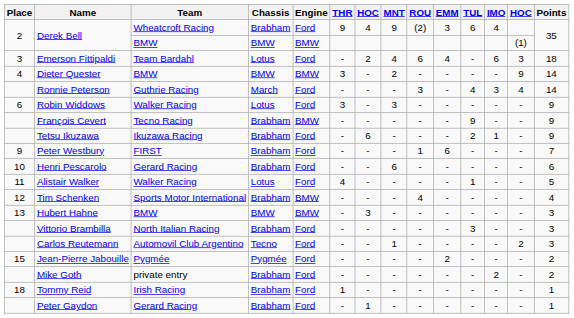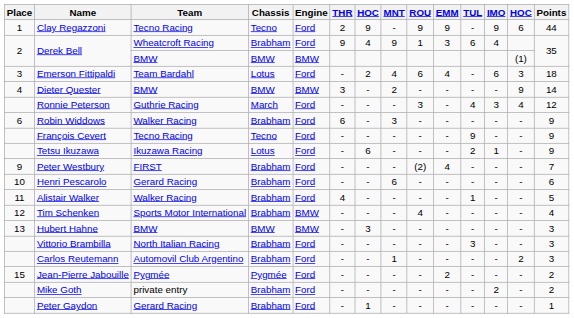 <table class="wikitable" style="font-size: 85%; text-align:center">
 <tr>
 <th>Place</th>
 <th>Name</th>
 <th>Team</th>
 <th>Chassis</th>
 <th>Engine</th>
 <th><a href='#'>THR</a><br></th>
 <th><a href='#'>HOC</a><br></th>
 <th><a href='#'>MNT</a><br></th>
 <th><a href='#'>ROU</a><br></th>
 <th><a href='#'>EMM</a><br></th>
 <th><a href='#'>TUL</a><br></th>
 <th><a href='#'>IMO</a><br></th>
 <th><a href='#'>HOC</a><br></th>
 <th>Points</th>
 </tr>
 <tr>
+<td>1</td>
+<td align="left"> <a href='#'>Clay Regazzoni</a></td>
+<td align="left"><a href='#'>Tecno Racing</a></td>
+<td align="left"><a href='#'>Tecno</a></td>
+<td align="left"><a href='#'>Ford</a></td>
+<td>2</td>
+<td>9</td>
+<td>-</td>
+<td>9</td>
+<td>9</td>
+<td>-</td>
+<td>9</td>
+<td>6</td>
+<td>44</td>
+</tr>
+<tr>
 <td rowspan=2>2</td>
 <td rowspan=2 align="left"> <a href='#'>Derek Bell</a></td>
 <td align="left"><a href='#'>Wheatcroft Racing</a></td>
 <td align="left"><a href='#'>Brabham</a></td>
 <td align="left"><a href='#'>Ford</a></td>
 <td>9</td>
 <td>4</td>
 <td>9</td>
-<td>(2)</td>
+<td>1</td>
 <td>3</td>
 <td>6</td>
 <td>4</td>
 <td></td>
 <td rowspan=2>35</td>
 </tr>
 <tr>
 <td align="left"><a href='#'>BMW</a></td>
 <td align="left"><a href='#'>BMW</a></td>
 <td align="left"><a href='#'>BMW</a></td>
 <td></td>
 <td></td>
 <td></td>
 <td></td>
 <td></td>
 <td></td>
 <td></td>
 <td>(1)</td>
 </tr>
 <tr>
 <td>3</td>
 <td align="left"> <a href='#'>Emerson Fittipaldi</a></td>
 <td align="left"><a href='#'>Team Bardahl</a></td>
 <td align="left"><a href='#'>Lotus</a></td>
 <td align="left"><a href='#'>Ford</a></td>
 <td>-</td>
 <td>2</td>
 <td>4</td>
 <td>6</td>
 <td>4</td>
 <td>-</td>
 <td>6</td>
 <td>3</td>
 <td>18</td>
 </tr>
 <tr>
 <td>4</td>
 <td align="left"> <a href='#'>Dieter Quester</a></td>
 <td align="left"><a href='#'>BMW</a></td>
 <td align="left"><a href='#'>BMW</a></td>
 <td align="left"><a href='#'>BMW</a></td>
 <td>3</td>
 <td>-</td>
 <td>2</td>
 <td>-</td>
 <td>-</td>
 <td>-</td>
 <td>-</td>
 <td>9</td>
 <td>14</td>
 </tr>
 <tr>
 <td></td>
 <td align="left"> <a href='#'>Ronnie Peterson</a></td>
 <td align="left"><a href='#'>Guthrie Racing</a></td>
 <td align="left"><a href='#'>March</a></td>
 <td align="left"><a href='#'>Ford</a></td>
 <td>-</td>
 <td>-</td>
 <td>-</td>
 <td>3</td>
 <td>-</td>
 <td>4</td>
 <td>3</td>
 <td>4</td>
-<td>14</td>
+<td>12</td>
 </tr>
 <tr>
 <td>6</td>
 <td align="left"> <a href='#'>Robin Widdows</a></td>
 <td align="left"><a href='#'>Walker Racing</a></td>
-<td align="left"><a href='#'>Lotus</a></td>
+<td align="left"><a href='#'>Brabham</a></td>
 <td align="left"><a href='#'>Ford</a></td>
-<td>3</td>
+<td>6</td>
 <td>-</td>
 <td>3</td>
 <td>-</td>
 <td>-</td>
 <td>-</td>
 <td>-</td>
 <td>-</td>
 <td>9</td>
 </tr>
 <tr>
 <td></td>
 <td align="left"> <a href='#'>François Cevert</a></td>
 <td align="left"><a href='#'>Tecno Racing</a></td>
-<td align="left"><a href='#'>Brabham</a></td>
-<td align="left"><a href='#'>BMW</a></td>
+<td align="left"><a href='#'>Tecno</a></td>
+<td align="left"><a href='#'>Ford</a></td>
 <td>-</td>
 <td>-</td>
 <td>-</td>
 <td>-</td>
 <td>-</td>
 <td>9</td>
 <td>-</td>
 <td>-</td>
 <td>9</td>
 </tr>
 <tr>
 <td></td>
 <td align="left"> <a href='#'>Tetsu Ikuzawa</a></td>
 <td align="left"><a href='#'>Ikuzawa Racing</a></td>
-<td align="left"><a href='#'>Brabham</a></td>
+<td align="left"><a href='#'>Lotus</a></td>
 <td align="left"><a href='#'>Ford</a></td>
 <td>-</td>
 <td>6</td>
 <td>-</td>
 <td>-</td>
 <td>-</td>
 <td>2</td>
 <td>1</td>
 <td>-</td>
 <td>9</td>
 </tr>
 <tr>
 <td>9</td>
 <td align="left"> <a href='#'>Peter Westbury</a></td>
 <td align="left"><a href='#'>FIRST</a></td>
 <td align="left"><a href='#'>Brabham</a></td>
 <td align="left"><a href='#'>Ford</a></td>
 <td>-</td>
 <td>-</td>
 <td>-</td>
-<td>1</td>
-<td>6</td>
+<td>(2)</td>
+<td>4</td>
 <td>-</td>
 <td>-</td>
 <td>-</td>
 <td>7</td>
 </tr>
 <tr>
 <td>10</td>
 <td align="left"> <a href='#'>Henri Pescarolo</a></td>
 <td align="left"><a href='#'>Gerard Racing</a></td>
 <td align="left"><a href='#'>Brabham</a></td>
 <td align="left"><a href='#'>Ford</a></td>
 <td>-</td>
 <td>-</td>
 <td>6</td>
 <td>-</td>
 <td>-</td>
 <td>-</td>
 <td>-</td>
 <td>-</td>
 <td>6</td>
 </tr>
 <tr>
 <td>11</td>
 <td align="left"> <a href='#'>Alistair Walker</a></td>
 <td align="left"><a href='#'>Walker Racing</a></td>
-<td align="left"><a href='#'>Lotus</a></td>
+<td align="left"><a href='#'>Brabham</a></td>
 <td align="left"><a href='#'>Ford</a></td>
 <td>4</td>
 <td>-</td>
 <td>-</td>
 <td>-</td>
 <td>-</td>
 <td>1</td>
 <td>-</td>
 <td>-</td>
 <td>5</td>
 </tr>
 <tr>
 <td>12</td>
 <td align="left"> <a href='#'>Tim Schenken</a></td>
 <td align="left"><a href='#'>Sports Motor International</a></td>
 <td align="left"><a href='#'>Brabham</a></td>
 <td align="left"><a href='#'>BMW</a></td>
 <td>-</td>
 <td>-</td>
 <td>-</td>
 <td>4</td>
 <td>-</td>
 <td>-</td>
 <td>-</td>
 <td>-</td>
 <td>4</td>
 </tr>
 <tr>
 <td>13</td>
 <td align="left"> <a href='#'>Hubert Hahne</a></td>
 <td align="left"><a href='#'>BMW</a></td>
 <td align="left"><a href='#'>BMW</a></td>
 <td align="left"><a href='#'>BMW</a></td>
 <td>-</td>
 <td>3</td>
 <td>-</td>
 <td>-</td>
 <td>-</td>
 <td>-</td>
 <td>-</td>
 <td>-</td>
 <td>3</td>
 </tr>
 <tr>
 <td></td>
 <td align="left"> <a href='#'>Vittorio Brambilla</a></td>
 <td align="left"><a href='#'>North Italian Racing</a></td>
 <td align="left"><a href='#'>Brabham</a></td>
 <td align="left"><a href='#'>Ford</a></td>
 <td>-</td>
 <td>-</td>
 <td>-</td>
 <td>-</td>
 <td>-</td>
 <td>3</td>
 <td>-</td>
 <td>-</td>
 <td>3</td>
 </tr>
 <tr>
 <td></td>
 <td align="left"> <a href='#'>Carlos Reutemann</a></td>
 <td align="left"><a href='#'>Automovil Club Argentino</a></td>
-<td align="left"><a href='#'>Tecno</a></td>
+<td align="left"><a href='#'>Brabham</a></td>
 <td align="left"><a href='#'>Ford</a></td>
 <td>-</td>
 <td>-</td>
 <td>1</td>
 <td>-</td>
 <td>-</td>
 <td>-</td>
 <td>-</td>
 <td>2</td>
 <td>3</td>
 </tr>
 <tr>
 <td>15</td>
 <td align="left"> <a href='#'>Jean-Pierre Jabouille</a></td>
 <td align="left"><a href='#'>Pygmée</a></td>
 <td align="left"><a href='#'>Pygmée</a></td>
 <td align="left"><a href='#'>Ford</a></td>
 <td>-</td>
 <td>-</td>
 <td>-</td>
 <td>-</td>
 <td>2</td>
 <td>-</td>
 <td>-</td>
 <td>-</td>
 <td>2</td>
 </tr>
 <tr>
 <td></td>
 <td align="left"> <a href='#'>Mike Goth</a></td>
 <td align="left">private entry</td>
 <td align="left"><a href='#'>Brabham</a></td>
 <td align="left"><a href='#'>Ford</a></td>
 <td>-</td>
 <td>-</td>
 <td>-</td>
 <td>-</td>
 <td>-</td>
 <td>-</td>
 <td>2</td>
 <td>-</td>
 <td>2</td>
 </tr>
 <tr>
-<td>18</td>
-<td align="left"> <a href='#'>Tommy Reid</a></td>
-<td align="left"><a href='#'>Irish Racing</a></td>
-<td align="left"><a href='#'>Brabham</a></td>
-<td align="left"><a href='#'>Ford</a></td>
-<td>1</td>
-<td>-</td>
-<td>-</td>
-<td>-</td>
-<td>-</td>
-<td>-</td>
-<td>-</td>
-<td>-</td>
-<td>1</td>
-</tr>
-<tr>
 <td></td>
 <td align="left"> <a href='#'>Peter Gaydon</a></td>
 <td align="left"><a href='#'>Gerard Racing</a></td>
 <td align="left"><a href='#'>Brabham</a></td>
 <td align="left"><a href='#'>Ford</a></td>
 <td>-</td>
 <td>1</td>
 <td>-</td>
 <td>-</td>
 <td>-</td>
 <td>-</td>
 <td>-</td>
 <td>-</td>
 <td>1</td>
 </tr>
 </table>
